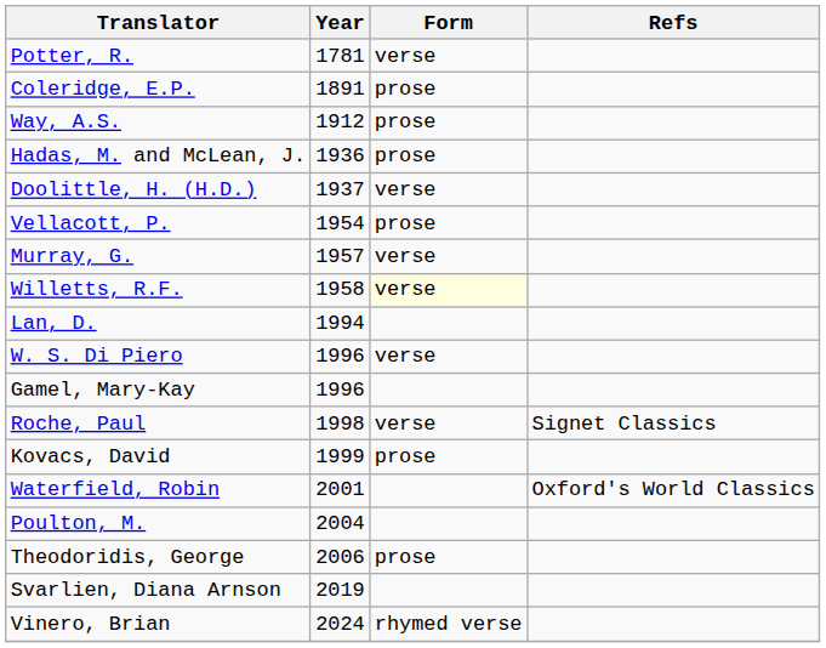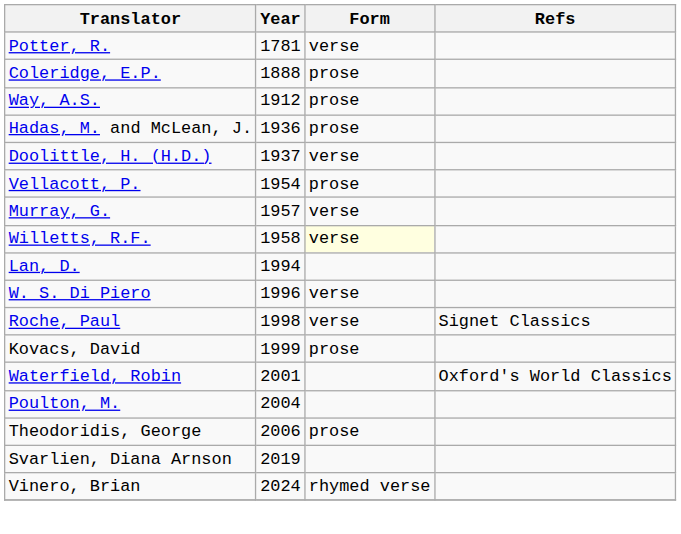 <table class="wikitable">
 <tr>
 <th>Translator</th>
 <th>Year</th>
 <th>Form</th>
 <th>Refs</th>
 </tr>
 <tr>
 <td><a href='#'>Potter, R.</a></td>
 <td align=center>1781</td>
 <td>verse</td>
 <td></td>
 </tr>
 <tr>
 <td><a href='#'>Coleridge, E.P.</a></td>
-<td align=center>1891</td>
+<td align=center>1888</td>
 <td>prose</td>
 <td></td>
 </tr>
 <tr>
 <td><a href='#'>Way, A.S.</a></td>
 <td align=center>1912</td>
 <td>prose</td>
 <td></td>
 </tr>
 <tr>
 <td><a href='#'>Hadas, M.</a> and McLean, J.</td>
 <td align=center>1936</td>
 <td>prose</td>
 <td></td>
 </tr>
 <tr>
 <td><a href='#'>Doolittle, H. (H.D.)</a></td>
 <td align=center>1937</td>
 <td>verse</td>
 <td></td>
 </tr>
 <tr>
 <td><a href='#'>Vellacott, P.</a></td>
 <td align=center>1954</td>
 <td>prose</td>
 <td></td>
 </tr>
 <tr>
 <td><a href='#'>Murray, G.</a></td>
 <td align=center>1957</td>
 <td>verse</td>
 <td></td>
 </tr>
 <tr>
 <td><a href='#'>Willetts, R.F.</a></td>
 <td align=center>1958</td>
 <td style="background: lightyellow;">verse</td>
 <td></td>
 </tr>
 <tr>
 <td><a href='#'>Lan, D.</a></td>
 <td align=center>1994</td>
 <td></td>
 <td></td>
 </tr>
 <tr>
 <td><a href='#'>W. S. Di Piero</a></td>
 <td align=center>1996</td>
 <td>verse</td>
 <td></td>
 </tr>
 <tr>
-<td>Gamel, Mary-Kay</td>
-<td align=center>1996</td>
-<td align=center></td>
-<td></td>
-</tr>
-<tr>
 <td><a href='#'>Roche, Paul</a></td>
 <td align=center>1998</td>
 <td>verse</td>
 <td>Signet Classics</td>
 </tr>
 <tr>
 <td>Kovacs, David</td>
 <td align=center>1999</td>
 <td>prose</td>
 <td></td>
 </tr>
 <tr>
 <td><a href='#'>Waterfield, Robin</a></td>
 <td align=center>2001</td>
 <td></td>
 <td>Oxford's World Classics</td>
 </tr>
 <tr>
 <td><a href='#'>Poulton, M.</a></td>
 <td align=center>2004</td>
 <td></td>
 <td></td>
 </tr>
 <tr>
 <td>Theodoridis, George</td>
 <td align=center>2006</td>
 <td>prose</td>
 <td></td>
 </tr>
 <tr>
 <td>Svarlien, Diana Arnson</td>
 <td align=center>2019</td>
 <td></td>
 <td></td>
 </tr>
 <tr>
 <td>Vinero, Brian</td>
 <td align=center>2024</td>
 <td>rhymed verse</td>
 <td></td>
 </tr>
 <tr>
 </tr>
 </table>
